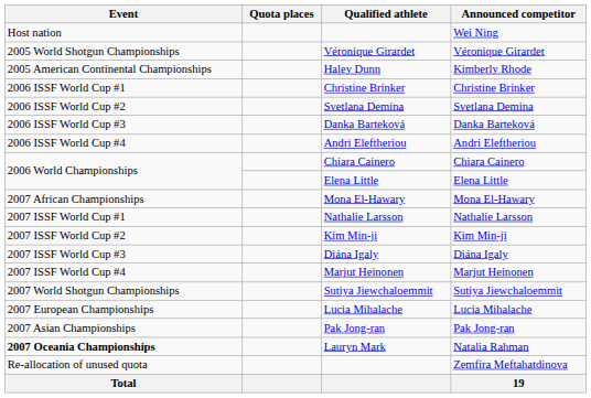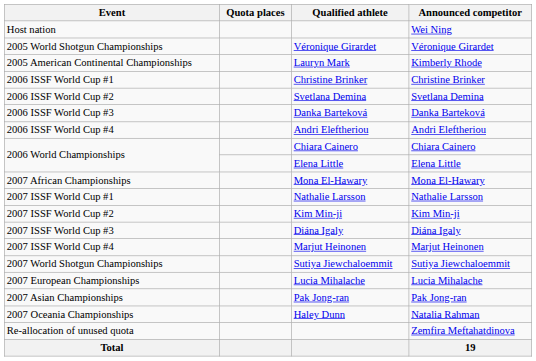 <table class=wikitable style="text-align:left" width=800>
 <tr>
 <th>Event</th>
 <th>Quota places</th>
 <th>Qualified athlete</th>
 <th>Announced competitor</th>
 </tr>
 <tr>
 <td>Host nation</td>
 <td></td>
 <td></td>
 <td><a href='#'>Wei Ning</a></td>
 </tr>
 <tr>
 <td>2005 World Shotgun Championships</td>
 <td></td>
 <td><a href='#'>Véronique Girardet</a></td>
 <td><a href='#'>Véronique Girardet</a></td>
 </tr>
 <tr>
 <td>2005 American Continental Championships</td>
 <td></td>
-<td><a href='#'>Haley Dunn</a></td>
+<td><a href='#'>Lauryn Mark</a></td>
 <td><a href='#'>Kimberly Rhode</a></td>
 </tr>
 <tr>
 <td>2006 ISSF World Cup #1</td>
 <td></td>
 <td><a href='#'>Christine Brinker</a></td>
 <td><a href='#'>Christine Brinker</a></td>
 </tr>
 <tr>
 <td>2006 ISSF World Cup #2</td>
 <td></td>
 <td><a href='#'>Svetlana Demina</a></td>
 <td><a href='#'>Svetlana Demina</a></td>
 </tr>
 <tr>
 <td>2006 ISSF World Cup #3</td>
 <td></td>
 <td><a href='#'>Danka Barteková</a></td>
 <td><a href='#'>Danka Barteková</a></td>
 </tr>
 <tr>
 <td>2006 ISSF World Cup #4</td>
 <td></td>
 <td><a href='#'>Andri Eleftheriou</a></td>
 <td><a href='#'>Andri Eleftheriou</a></td>
 </tr>
 <tr>
 <td rowspan="2">2006 World Championships</td>
 <td></td>
 <td><a href='#'>Chiara Cainero</a></td>
 <td><a href='#'>Chiara Cainero</a></td>
 </tr>
 <tr>
 <td></td>
 <td><a href='#'>Elena Little</a></td>
 <td><a href='#'>Elena Little</a></td>
 </tr>
 <tr>
 <td>2007 African Championships</td>
 <td></td>
 <td><a href='#'>Mona El-Hawary</a></td>
 <td><a href='#'>Mona El-Hawary</a></td>
 </tr>
 <tr>
 <td>2007 ISSF World Cup #1</td>
 <td></td>
 <td><a href='#'>Nathalie Larsson</a></td>
 <td><a href='#'>Nathalie Larsson</a></td>
 </tr>
 <tr>
 <td>2007 ISSF World Cup #2</td>
 <td></td>
 <td><a href='#'>Kim Min-ji</a></td>
 <td><a href='#'>Kim Min-ji</a></td>
 </tr>
 <tr>
 <td>2007 ISSF World Cup #3</td>
 <td></td>
 <td><a href='#'>Diána Igaly</a></td>
 <td><a href='#'>Diána Igaly</a></td>
 </tr>
 <tr>
 <td>2007 ISSF World Cup #4</td>
 <td></td>
 <td><a href='#'>Marjut Heinonen</a></td>
 <td><a href='#'>Marjut Heinonen</a></td>
 </tr>
 <tr>
 <td>2007 World Shotgun Championships</td>
 <td></td>
 <td><a href='#'>Sutiya Jiewchaloemmit</a></td>
 <td><a href='#'>Sutiya Jiewchaloemmit</a></td>
 </tr>
 <tr>
 <td>2007 European Championships</td>
 <td></td>
 <td><a href='#'>Lucia Mihalache</a></td>
 <td><a href='#'>Lucia Mihalache</a></td>
 </tr>
 <tr>
 <td>2007 Asian Championships</td>
 <td></td>
 <td><a href='#'>Pak Jong-ran</a></td>
 <td><a href='#'>Pak Jong-ran</a></td>
 </tr>
 <tr>
-<td><strong>2007 Oceania Championships</strong></td>
+<td>2007 Oceania Championships</td>
 <td></td>
-<td><a href='#'>Lauryn Mark</a></td>
+<td><a href='#'>Haley Dunn</a></td>
 <td><a href='#'>Natalia Rahman</a></td>
 </tr>
 <tr>
 <td>Re-allocation of unused quota</td>
 <td></td>
 <td></td>
 <td><a href='#'>Zemfira Meftahatdinova</a></td>
 </tr>
 <tr>
 <th>Total</th>
 <th></th>
 <th></th>
 <th>19</th>
 </tr>
 </table>
